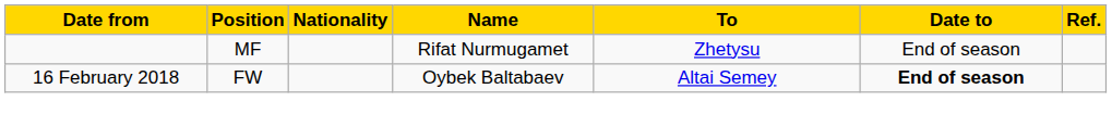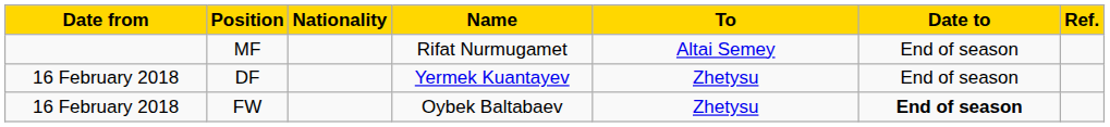 <table class="wikitable" style="text-align:center; font-size:90%; ">
 <tr>
 <th style="background:#FFD700; color:#000000; width:150px;">Date from</th>
 <th style="background:#FFD700; color:#000000; width:50px;">Position</th>
 <th style="background:#FFD700; color:#000000; width:50px;">Nationality</th>
 <th style="background:#FFD700; color:#000000; width:150px;">Name</th>
 <th style="background:#FFD700; color:#000000; width:200px;">To</th>
 <th style="background:#FFD700; color:#000000; width:150px;">Date to</th>
 <th style="background:#FFD700; color:#000000; width:25px;">Ref.</th>
 </tr>
 <tr>
 <td></td>
 <td>MF</td>
 <td></td>
 <td>Rifat Nurmugamet</td>
+<td><a href='#'>Altai Semey</a></td>
+<td>End of season</td>
+<td></td>
+</tr>
+<tr>
+<td>16 February 2018</td>
+<td>DF</td>
+<td></td>
+<td><a href='#'>Yermek Kuantayev</a></td>
 <td><a href='#'>Zhetysu</a></td>
 <td>End of season</td>
 <td></td>
 </tr>
 <tr>
 <td>16 February 2018</td>
 <td>FW</td>
 <td></td>
 <td>Oybek Baltabaev</td>
-<td><a href='#'>Altai Semey</a></td>
+<td><a href='#'>Zhetysu</a></td>
 <td><strong>End of season</strong></td>
 <td></td>
 </tr>
 </table>
